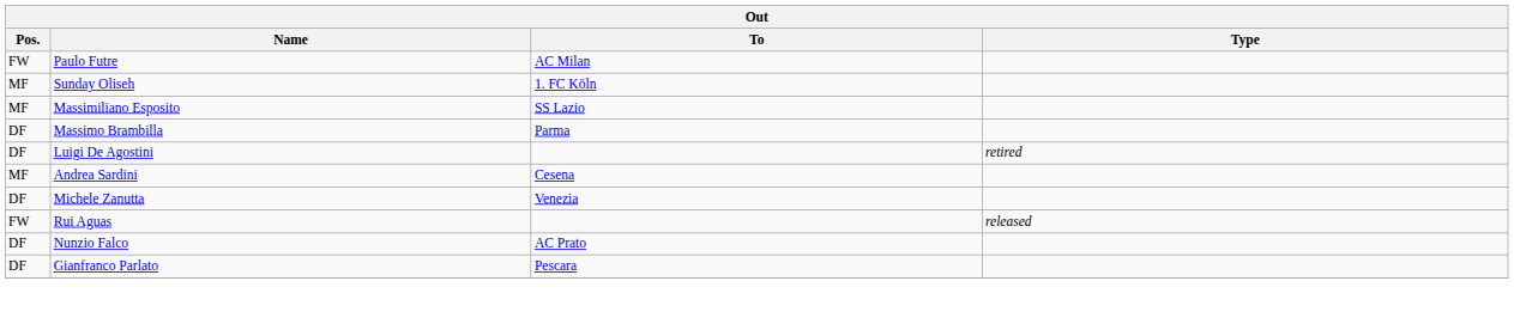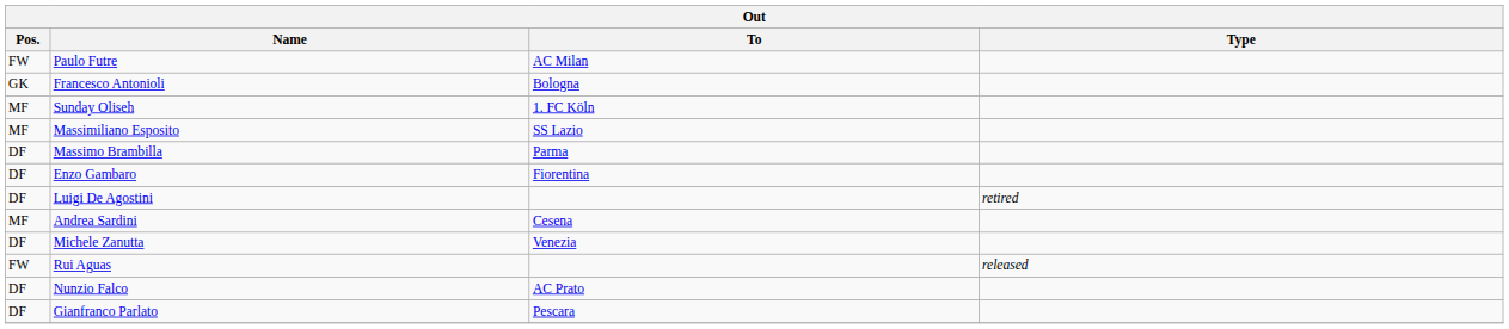 <table class="wikitable" style="font-size:90%;width:99%;">
 <tr>
 <th colspan="4">Out</th>
 </tr>
 <tr>
 <th width=3%>Pos.</th>
 <th width=32%>Name</th>
 <th width=30%>To</th>
 <th width=35%>Type</th>
 </tr>
 <tr>
 <td>FW</td>
 <td><a href='#'>Paulo Futre</a></td>
 <td><a href='#'>AC Milan</a></td>
+<td></td>
+</tr>
+<tr>
+<td>GK</td>
+<td><a href='#'>Francesco Antonioli</a></td>
+<td><a href='#'>Bologna</a></td>
 <td></td>
 </tr>
 <tr>
 <td>MF</td>
 <td><a href='#'>Sunday Oliseh</a></td>
 <td><a href='#'>1. FC Köln</a></td>
 <td></td>
 </tr>
 <tr>
 <td>MF</td>
 <td><a href='#'>Massimiliano Esposito</a></td>
 <td><a href='#'>SS Lazio</a></td>
 <td></td>
 </tr>
 <tr>
 <td>DF</td>
 <td><a href='#'>Massimo Brambilla</a></td>
 <td><a href='#'>Parma</a></td>
+<td></td>
+</tr>
+<tr>
+<td>DF</td>
+<td><a href='#'>Enzo Gambaro</a></td>
+<td><a href='#'>Fiorentina</a></td>
 <td></td>
 </tr>
 <tr>
 <td>DF</td>
 <td><a href='#'>Luigi De Agostini</a></td>
 <td></td>
 <td><em>retired</em></td>
 </tr>
 <tr>
 <td>MF</td>
 <td><a href='#'>Andrea Sardini</a></td>
 <td><a href='#'>Cesena</a></td>
 <td></td>
 </tr>
 <tr>
 <td>DF</td>
 <td><a href='#'>Michele Zanutta</a></td>
 <td><a href='#'>Venezia</a></td>
 <td></td>
 </tr>
 <tr>
 <td>FW</td>
 <td><a href='#'>Rui Aguas</a></td>
 <td></td>
 <td><em>released</em></td>
 </tr>
 <tr>
 <td>DF</td>
 <td><a href='#'>Nunzio Falco</a></td>
 <td><a href='#'>AC Prato</a></td>
 <td></td>
 </tr>
 <tr>
 <td>DF</td>
 <td><a href='#'>Gianfranco Parlato</a></td>
 <td><a href='#'>Pescara</a></td>
 <td></td>
 </tr>
 <tr>
 </tr>
 </table>
